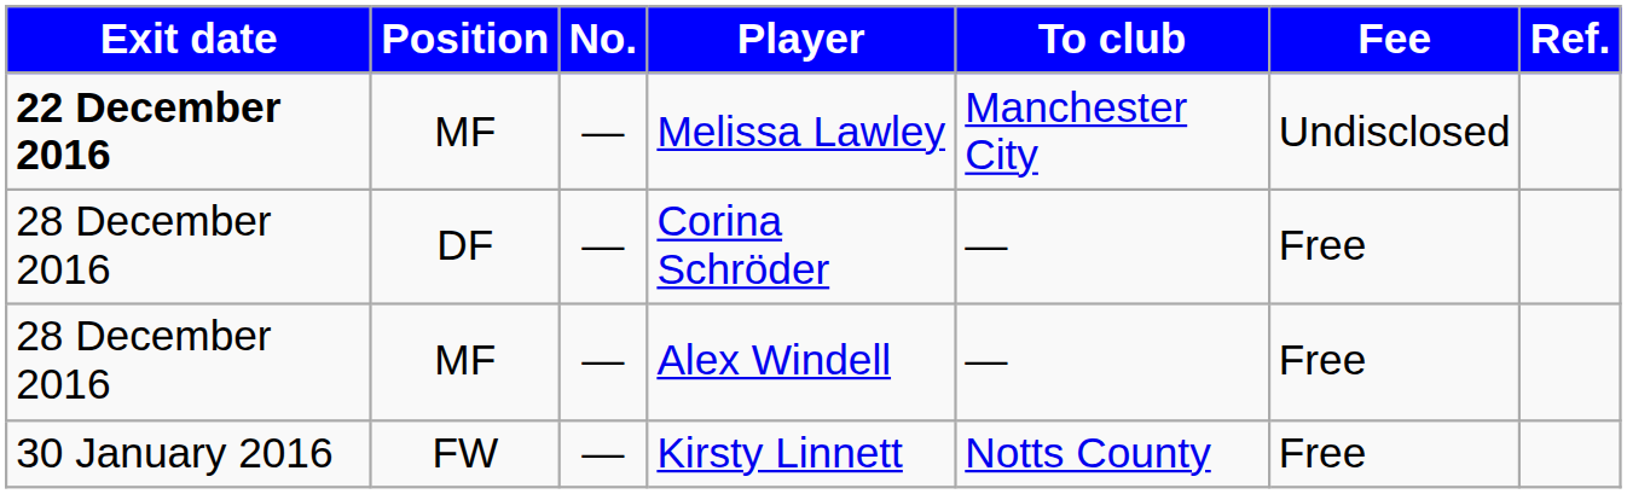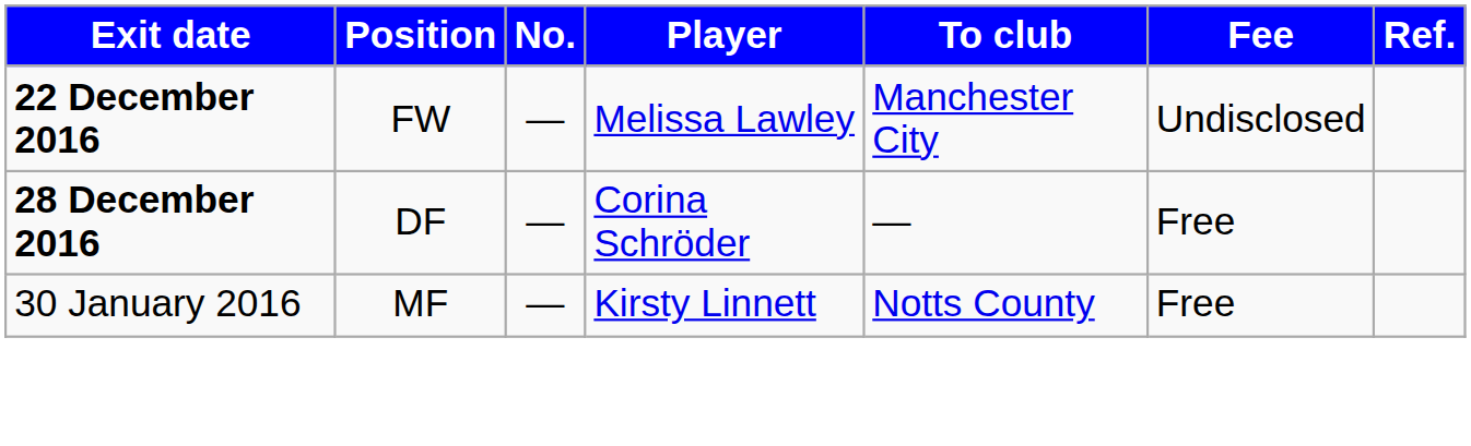 <table class="wikitable sortable">
 <tr>
 <th style="background:#00f; color:white;"><strong>Exit date</strong></th>
 <th style="background:#00f; color:white;"><strong>Position</strong></th>
 <th style="background:#00f; color:white;"><strong>No.</strong></th>
 <th style="background:#00f; color:white;"><strong>Player</strong></th>
 <th style="background:#00f; color:white;"><strong>To club</strong></th>
 <th style="background:#00f; color:white;"><strong>Fee</strong></th>
 <th style="background:#00f; color:white;"><strong>Ref.</strong></th>
 </tr>
 <tr>
 <td><strong>22 December 2016</strong></td>
-<td style="text-align:center;">MF</td>
+<td style="text-align:center;">FW</td>
 <td style="text-align:center;">—</td>
 <td style="text-align:left;"> <a href='#'>Melissa Lawley</a></td>
 <td style="text-align:left;"> <a href='#'>Manchester City</a></td>
 <td>Undisclosed</td>
 <td></td>
 </tr>
 <tr>
-<td>28 December 2016</td>
+<td><strong>28 December 2016</strong></td>
 <td style="text-align:center;">DF</td>
 <td style="text-align:center;">—</td>
 <td style="text-align:left;"> <a href='#'>Corina Schröder</a></td>
 <td style="text-align:left;">—</td>
 <td>Free</td>
 <td></td>
 </tr>
 <tr>
-<td>28 December 2016</td>
+<td>30 January 2016</td>
 <td style="text-align:center;">MF</td>
-<td style="text-align:center;">—</td>
-<td style="text-align:left;"> <a href='#'>Alex Windell</a></td>
-<td style="text-align:left;">—</td>
-<td>Free</td>
-<td></td>
-</tr>
-<tr>
-<td>30 January 2016</td>
-<td style="text-align:center;">FW</td>
 <td style="text-align:center;">—</td>
 <td style="text-align:left;"> <a href='#'>Kirsty Linnett</a></td>
 <td style="text-align:left;"> <a href='#'>Notts County</a></td>
 <td>Free</td>
 <td></td>
 </tr>
 </table>
